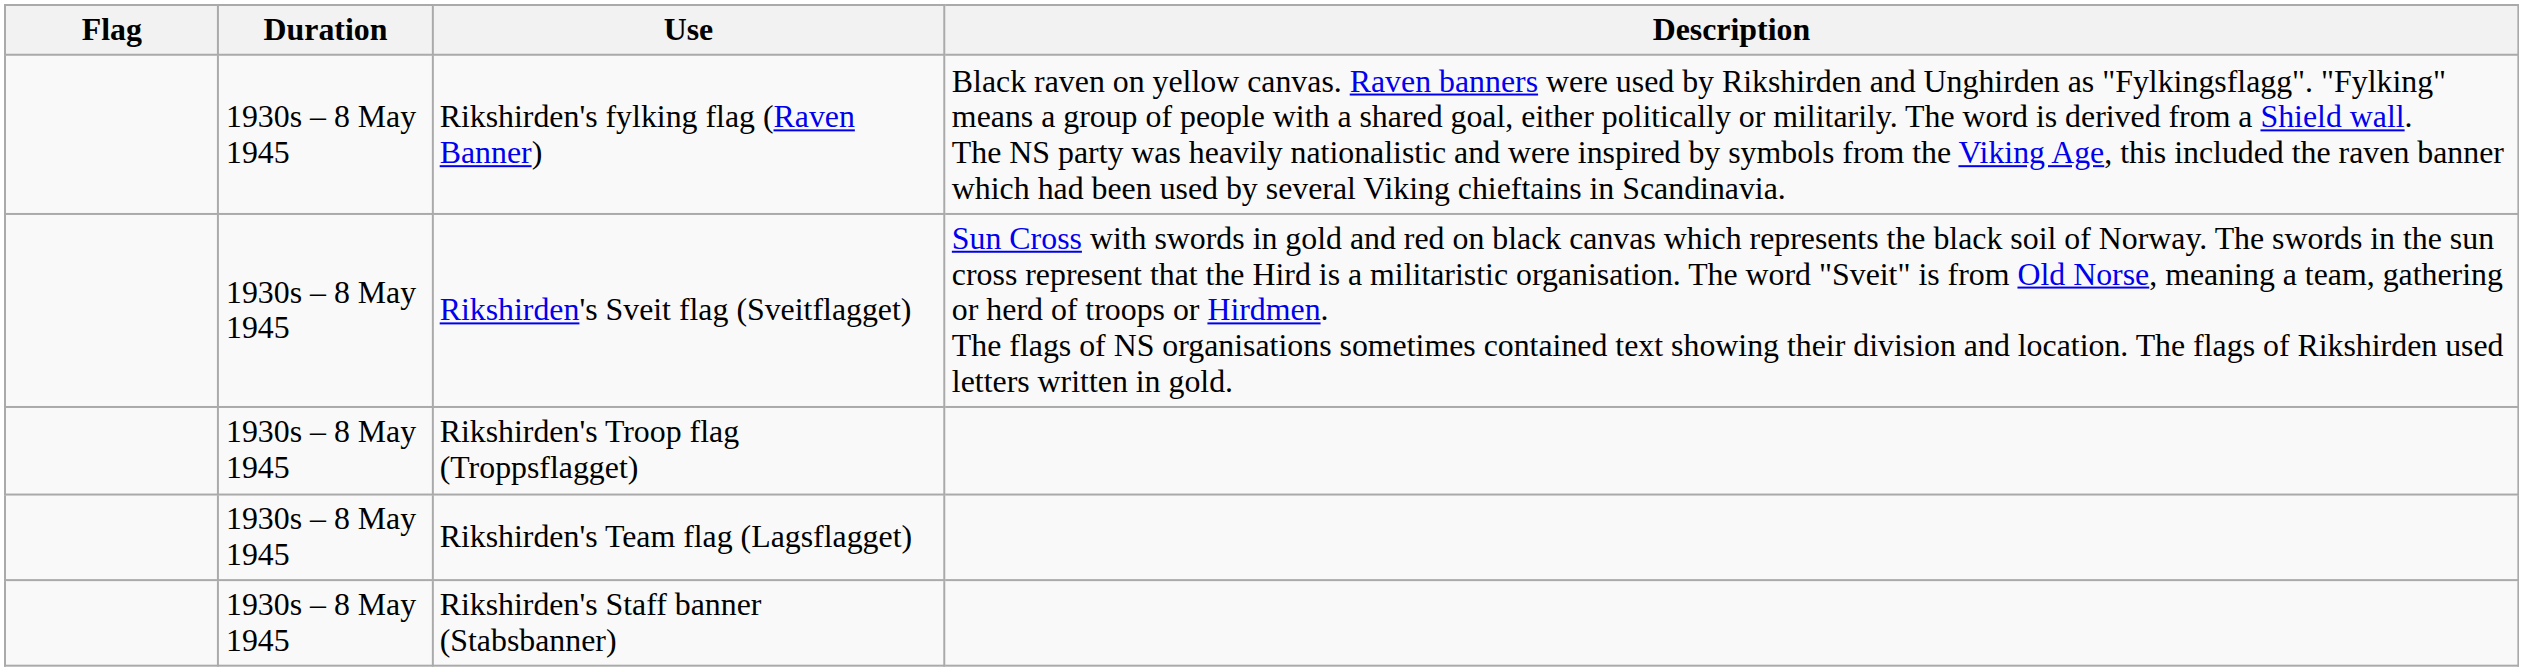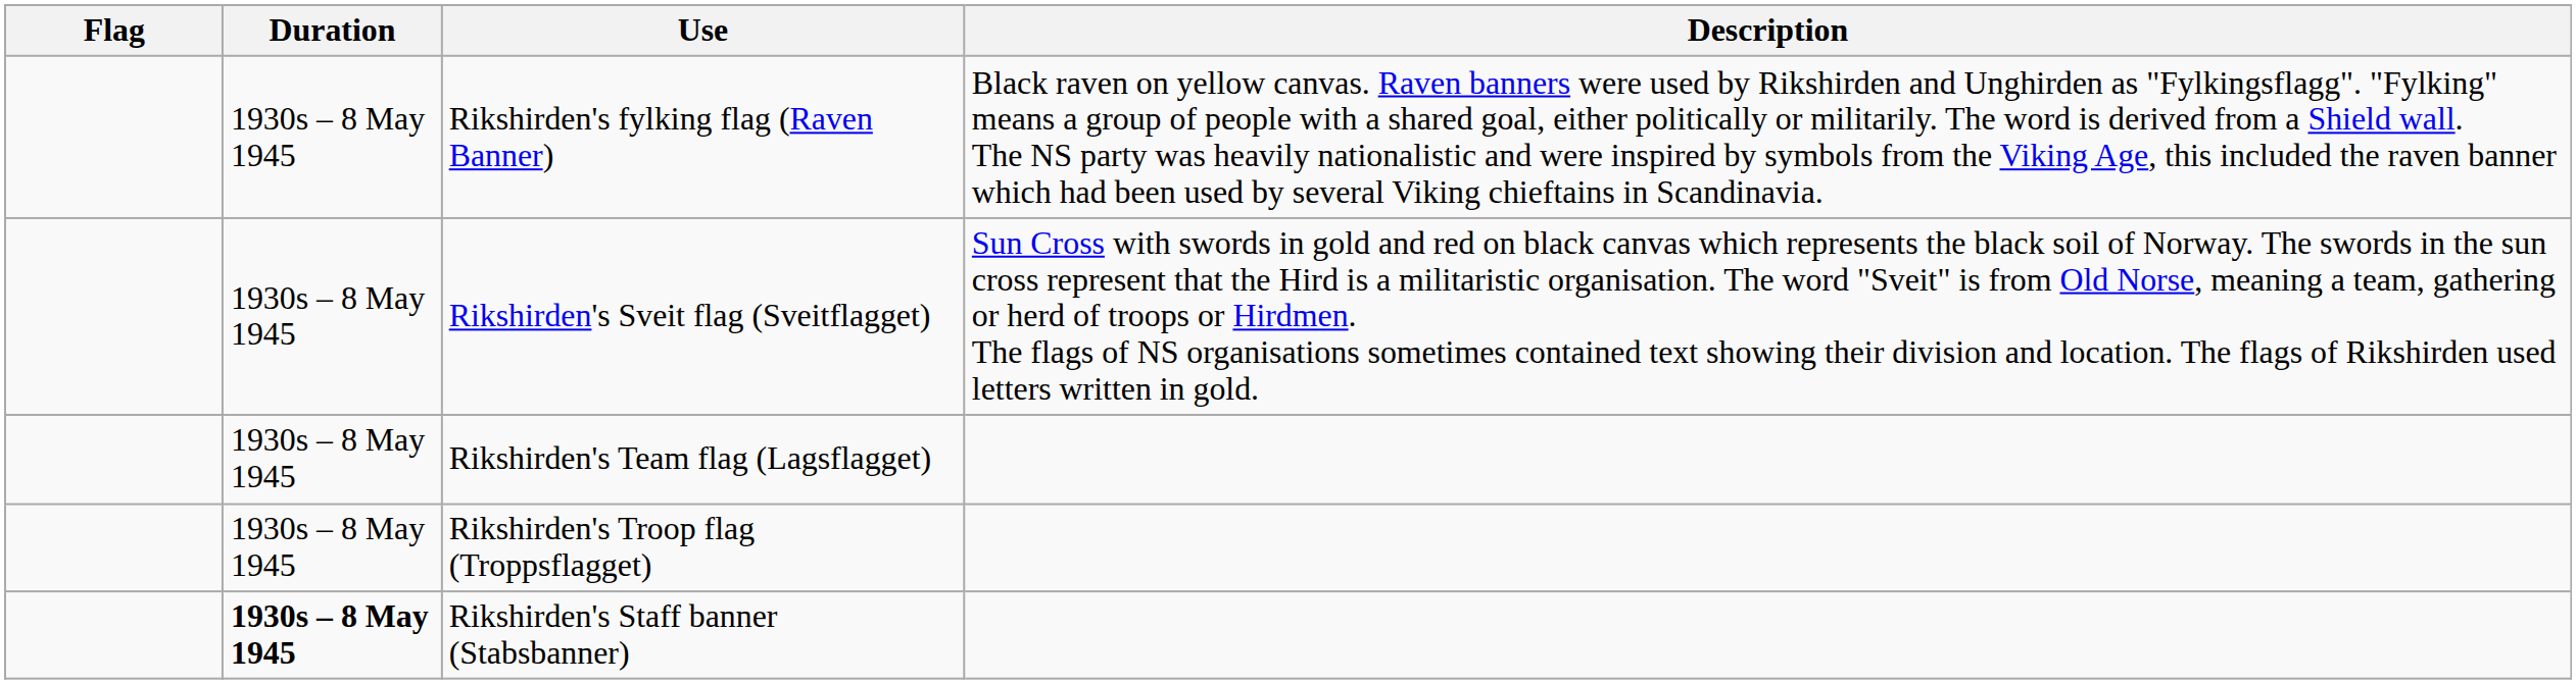 <table class="wikitable" width="100%">
 <tr>
 <th style="width:100px;">Flag</th>
 <th style="width:100px;">Duration</th>
 <th style="width:250px;">Use</th>
 <th style="min-width:250px">Description</th>
 </tr>
 <tr>
 <td></td>
 <td>1930s – 8 May 1945</td>
 <td>Rikshirden's fylking flag (<a href='#'>Raven Banner</a>)</td>
 <td>Black raven on yellow canvas. <a href='#'>Raven banners</a> were used by Rikshirden and Unghirden as "Fylkingsflagg". "Fylking" means a group of people with a shared goal, either politically or militarily. The word is derived from a <a href='#'>Shield wall</a>.<br>The NS party was heavily nationalistic and were inspired by symbols from the <a href='#'>Viking Age</a>, this included the raven banner which had been used by several Viking chieftains in Scandinavia.</td>
 </tr>
 <tr>
 <td></td>
 <td>1930s – 8 May 1945</td>
 <td><a href='#'>Rikshirden</a>'s Sveit flag (Sveitflagget)</td>
 <td><a href='#'>Sun Cross</a> with swords in gold and red on black canvas which represents the black soil of Norway. The swords in the sun cross represent that the Hird is a militaristic organisation. The word "Sveit" is from <a href='#'>Old Norse</a>, meaning a team, gathering or herd of troops or <a href='#'>Hirdmen</a>.<br>The flags of NS organisations sometimes contained text showing their division and location. The flags of Rikshirden used letters written in gold.</td>
 </tr>
 <tr>
 <td></td>
 <td>1930s – 8 May 1945</td>
-<td>Rikshirden's Troop flag (Troppsflagget)</td>
-<td></td>
-</tr>
-<tr>
-<td></td>
-<td>1930s – 8 May 1945</td>
 <td>Rikshirden's Team flag (Lagsflagget)</td>
 <td></td>
 </tr>
 <tr>
 <td></td>
 <td>1930s – 8 May 1945</td>
+<td>Rikshirden's Troop flag (Troppsflagget)</td>
+<td></td>
+</tr>
+<tr>
+<td></td>
+<td><strong>1930s – 8 May 1945</strong></td>
 <td>Rikshirden's Staff banner (Stabsbanner)</td>
 <td></td>
 </tr>
 </table>
